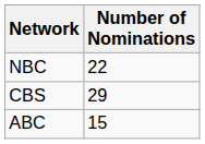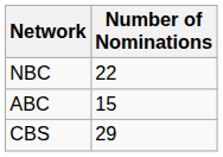 <table class="wikitable">
 <tr>
 <th>Network</th>
 <th>Number of<br>Nominations</th>
 </tr>
 <tr>
 <td>NBC</td>
 <td>22</td>
 </tr>
 <tr>
+<td>ABC</td>
+<td>15</td>
+</tr>
+<tr>
 <td>CBS</td>
 <td>29</td>
 </tr>
-<tr>
-<td>ABC</td>
-<td>15</td>
-</tr>
 </table>
